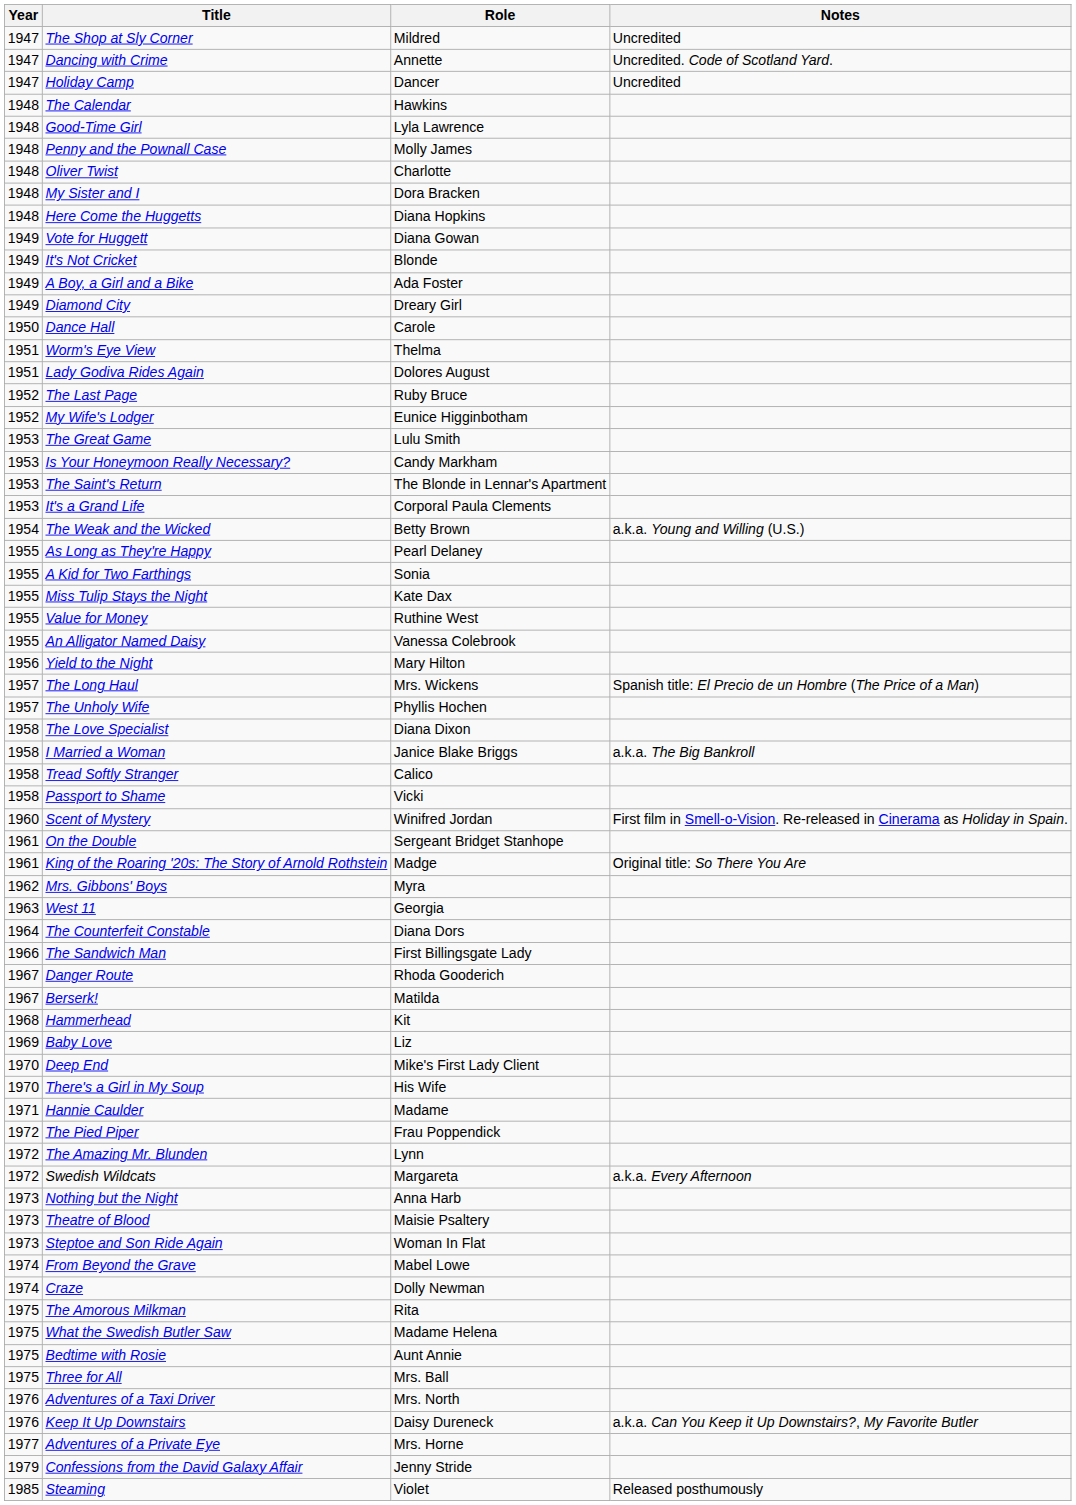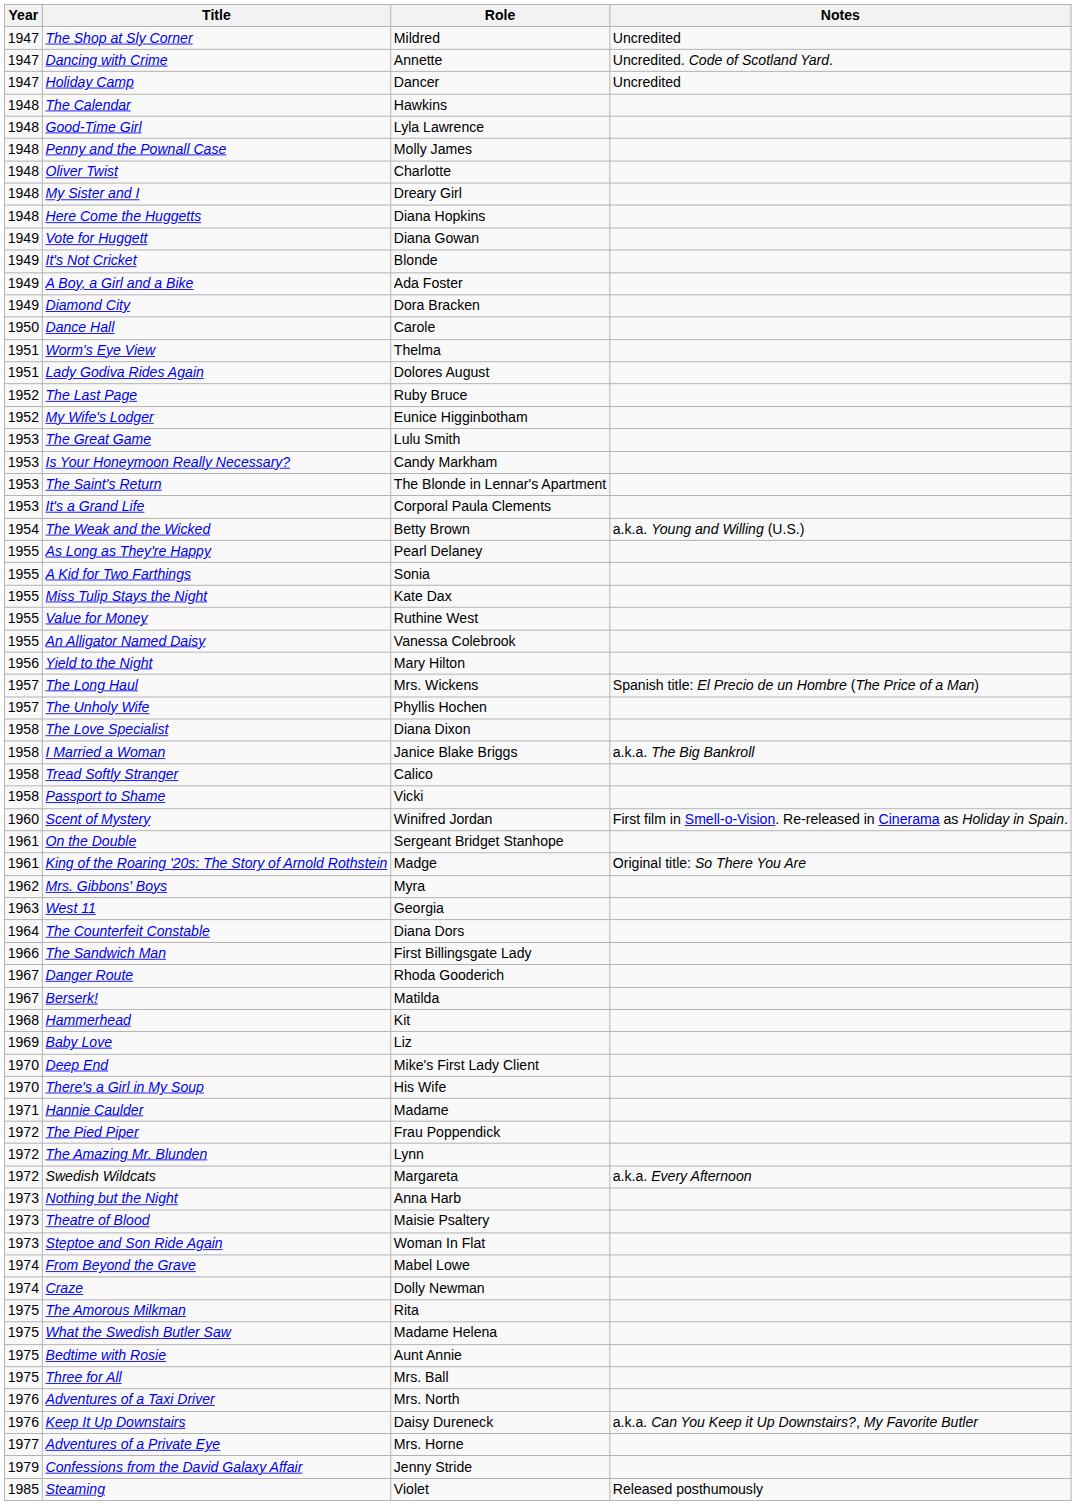 <table class="wikitable sortable">
 <tr>
 <th>Year</th>
 <th>Title</th>
 <th>Role</th>
 <th>Notes</th>
 </tr>
 <tr>
 <td>1947</td>
 <td><em><a href='#'>The Shop at Sly Corner</a></em></td>
 <td>Mildred</td>
 <td>Uncredited</td>
 </tr>
 <tr>
 <td>1947</td>
 <td><em><a href='#'>Dancing with Crime</a></em></td>
 <td>Annette</td>
 <td>Uncredited.  <em>Code of Scotland Yard</em>.</td>
 </tr>
 <tr>
 <td>1947</td>
 <td><em><a href='#'>Holiday Camp</a></em></td>
 <td>Dancer</td>
 <td>Uncredited</td>
 </tr>
 <tr>
 <td>1948</td>
 <td><em><a href='#'>The Calendar</a></em></td>
 <td>Hawkins</td>
 <td></td>
 </tr>
 <tr>
 <td>1948</td>
 <td><em><a href='#'>Good-Time Girl</a></em></td>
 <td>Lyla Lawrence</td>
 <td></td>
 </tr>
 <tr>
 <td>1948</td>
 <td><em><a href='#'>Penny and the Pownall Case</a></em></td>
 <td>Molly James</td>
 <td></td>
 </tr>
 <tr>
 <td>1948</td>
 <td><em><a href='#'>Oliver Twist</a></em></td>
 <td>Charlotte</td>
 <td></td>
 </tr>
 <tr>
 <td>1948</td>
 <td><em><a href='#'>My Sister and I</a></em></td>
-<td>Dora Bracken</td>
+<td>Dreary Girl</td>
 <td></td>
 </tr>
 <tr>
 <td>1948</td>
 <td><em><a href='#'>Here Come the Huggetts</a></em></td>
 <td>Diana Hopkins</td>
 <td></td>
 </tr>
 <tr>
 <td>1949</td>
 <td><em><a href='#'>Vote for Huggett</a></em></td>
 <td>Diana Gowan</td>
 <td></td>
 </tr>
 <tr>
 <td>1949</td>
 <td><em><a href='#'>It's Not Cricket</a></em></td>
 <td>Blonde</td>
 <td></td>
 </tr>
 <tr>
 <td>1949</td>
 <td><em><a href='#'>A Boy, a Girl and a Bike</a></em></td>
 <td>Ada Foster</td>
 <td></td>
 </tr>
 <tr>
 <td>1949</td>
 <td><em><a href='#'>Diamond City</a></em></td>
-<td>Dreary Girl</td>
+<td>Dora Bracken</td>
 <td></td>
 </tr>
 <tr>
 <td>1950</td>
 <td><em><a href='#'>Dance Hall</a></em></td>
 <td>Carole</td>
 <td></td>
 </tr>
 <tr>
 <td>1951</td>
 <td><em><a href='#'>Worm's Eye View</a></em></td>
 <td>Thelma</td>
 <td></td>
 </tr>
 <tr>
 <td>1951</td>
 <td><em><a href='#'>Lady Godiva Rides Again</a></em></td>
 <td>Dolores August</td>
 <td></td>
 </tr>
 <tr>
 <td>1952</td>
 <td><em><a href='#'>The Last Page</a></em></td>
 <td>Ruby Bruce</td>
 <td></td>
 </tr>
 <tr>
 <td>1952</td>
 <td><em><a href='#'>My Wife's Lodger</a></em></td>
 <td>Eunice Higginbotham</td>
 <td></td>
 </tr>
 <tr>
 <td>1953</td>
 <td><em><a href='#'>The Great Game</a></em></td>
 <td>Lulu Smith</td>
 <td></td>
 </tr>
 <tr>
 <td>1953</td>
 <td><em><a href='#'>Is Your Honeymoon Really Necessary?</a></em></td>
 <td>Candy Markham</td>
 <td></td>
 </tr>
 <tr>
 <td>1953</td>
 <td><em><a href='#'>The Saint's Return</a></em></td>
 <td>The Blonde in Lennar's Apartment</td>
 <td></td>
 </tr>
 <tr>
 <td>1953</td>
 <td><em><a href='#'>It's a Grand Life</a></em></td>
 <td>Corporal Paula Clements</td>
 <td></td>
 </tr>
 <tr>
 <td>1954</td>
 <td><em><a href='#'>The Weak and the Wicked</a></em></td>
 <td>Betty Brown</td>
 <td>a.k.a. <em>Young and Willing</em> (U.S.)</td>
 </tr>
 <tr>
 <td>1955</td>
 <td><em><a href='#'>As Long as They're Happy</a></em></td>
 <td>Pearl Delaney</td>
 <td></td>
 </tr>
 <tr>
 <td>1955</td>
 <td><em><a href='#'>A Kid for Two Farthings</a></em></td>
 <td>Sonia</td>
 <td></td>
 </tr>
 <tr>
 <td>1955</td>
 <td><em><a href='#'>Miss Tulip Stays the Night</a></em></td>
 <td>Kate Dax</td>
 <td></td>
 </tr>
 <tr>
 <td>1955</td>
 <td><em><a href='#'>Value for Money</a></em></td>
 <td>Ruthine West</td>
 <td></td>
 </tr>
 <tr>
 <td>1955</td>
 <td><em><a href='#'>An Alligator Named Daisy</a></em></td>
 <td>Vanessa Colebrook</td>
 <td></td>
 </tr>
 <tr>
 <td>1956</td>
 <td><em><a href='#'>Yield to the Night</a></em></td>
 <td>Mary Hilton</td>
 <td></td>
 </tr>
 <tr>
 <td>1957</td>
 <td><em><a href='#'>The Long Haul</a></em></td>
 <td>Mrs. Wickens</td>
 <td>Spanish title: <em>El Precio de un Hombre</em> (<em>The Price of a Man</em>)</td>
 </tr>
 <tr>
 <td>1957</td>
 <td><em><a href='#'>The Unholy Wife</a></em></td>
 <td>Phyllis Hochen</td>
 <td></td>
 </tr>
 <tr>
 <td>1958</td>
 <td><em><a href='#'>The Love Specialist</a></em></td>
 <td>Diana Dixon</td>
 <td></td>
 </tr>
 <tr>
 <td>1958</td>
 <td><em><a href='#'>I Married a Woman</a></em></td>
 <td>Janice Blake Briggs</td>
 <td>a.k.a. <em>The Big Bankroll</em></td>
 </tr>
 <tr>
 <td>1958</td>
 <td><em><a href='#'>Tread Softly Stranger</a></em></td>
 <td>Calico</td>
 <td></td>
 </tr>
 <tr>
 <td>1958</td>
 <td><em><a href='#'>Passport to Shame</a></em></td>
 <td>Vicki</td>
 <td></td>
 </tr>
 <tr>
 <td>1960</td>
 <td><em><a href='#'>Scent of Mystery</a></em></td>
 <td>Winifred Jordan</td>
 <td>First film in <a href='#'>Smell-o-Vision</a>. Re-released in <a href='#'>Cinerama</a> as <em>Holiday in Spain</em>.</td>
 </tr>
 <tr>
 <td>1961</td>
 <td><em><a href='#'>On the Double</a></em></td>
 <td>Sergeant Bridget Stanhope</td>
 <td></td>
 </tr>
 <tr>
 <td>1961</td>
 <td><em><a href='#'>King of the Roaring '20s: The Story of Arnold Rothstein</a></em></td>
 <td>Madge</td>
 <td>Original title: <em>So There You Are</em></td>
 </tr>
 <tr>
 <td>1962</td>
 <td><em><a href='#'>Mrs. Gibbons' Boys</a></em></td>
 <td>Myra</td>
 <td></td>
 </tr>
 <tr>
 <td>1963</td>
 <td><em><a href='#'>West 11</a></em></td>
 <td>Georgia</td>
 <td></td>
 </tr>
 <tr>
 <td>1964</td>
 <td><em><a href='#'>The Counterfeit Constable</a></em></td>
 <td>Diana Dors</td>
 <td></td>
 </tr>
 <tr>
 <td>1966</td>
 <td><em><a href='#'>The Sandwich Man</a></em></td>
 <td>First Billingsgate Lady</td>
 <td></td>
 </tr>
 <tr>
 <td>1967</td>
 <td><em><a href='#'>Danger Route</a></em></td>
 <td>Rhoda Gooderich</td>
 <td></td>
 </tr>
 <tr>
 <td>1967</td>
 <td><em><a href='#'>Berserk!</a></em></td>
 <td>Matilda</td>
 <td></td>
 </tr>
 <tr>
 <td>1968</td>
 <td><em><a href='#'>Hammerhead</a></em></td>
 <td>Kit</td>
 <td></td>
 </tr>
 <tr>
 <td>1969</td>
 <td><em><a href='#'>Baby Love</a></em></td>
 <td>Liz</td>
 <td></td>
 </tr>
 <tr>
 <td>1970</td>
 <td><em><a href='#'>Deep End</a></em></td>
 <td>Mike's First Lady Client</td>
 <td></td>
 </tr>
 <tr>
 <td>1970</td>
 <td><em><a href='#'>There's a Girl in My Soup</a></em></td>
 <td>His Wife</td>
 <td></td>
 </tr>
 <tr>
 <td>1971</td>
 <td><em><a href='#'>Hannie Caulder</a></em></td>
 <td>Madame</td>
 <td></td>
 </tr>
 <tr>
 <td>1972</td>
 <td><em><a href='#'>The Pied Piper</a></em></td>
 <td>Frau Poppendick</td>
 <td></td>
 </tr>
 <tr>
 <td>1972</td>
 <td><em><a href='#'>The Amazing Mr. Blunden</a></em></td>
 <td>Lynn</td>
 <td></td>
 </tr>
 <tr>
 <td>1972</td>
 <td><em>Swedish Wildcats</em></td>
 <td>Margareta</td>
 <td>a.k.a. <em>Every Afternoon</em></td>
 </tr>
 <tr>
 <td>1973</td>
 <td><em><a href='#'>Nothing but the Night</a></em></td>
 <td>Anna Harb</td>
 <td></td>
 </tr>
 <tr>
 <td>1973</td>
 <td><em><a href='#'>Theatre of Blood</a></em></td>
 <td>Maisie Psaltery</td>
 <td></td>
 </tr>
 <tr>
 <td>1973</td>
 <td><em><a href='#'>Steptoe and Son Ride Again</a></em></td>
 <td>Woman In Flat</td>
 <td></td>
 </tr>
 <tr>
 <td>1974</td>
 <td><em><a href='#'>From Beyond the Grave</a></em></td>
 <td>Mabel Lowe</td>
 <td></td>
 </tr>
 <tr>
 <td>1974</td>
 <td><em><a href='#'>Craze</a></em></td>
 <td>Dolly Newman</td>
 <td></td>
 </tr>
 <tr>
 <td>1975</td>
 <td><em><a href='#'>The Amorous Milkman</a></em></td>
 <td>Rita</td>
 <td></td>
 </tr>
 <tr>
 <td>1975</td>
 <td><em><a href='#'>What the Swedish Butler Saw</a></em></td>
 <td>Madame Helena</td>
 <td></td>
 </tr>
 <tr>
 <td>1975</td>
 <td><em><a href='#'>Bedtime with Rosie</a></em></td>
 <td>Aunt Annie</td>
 <td></td>
 </tr>
 <tr>
 <td>1975</td>
 <td><em><a href='#'>Three for All</a></em></td>
 <td>Mrs. Ball</td>
 <td></td>
 </tr>
 <tr>
 <td>1976</td>
 <td><em><a href='#'>Adventures of a Taxi Driver</a></em></td>
 <td>Mrs. North</td>
 <td></td>
 </tr>
 <tr>
 <td>1976</td>
 <td><em><a href='#'>Keep It Up Downstairs</a></em></td>
 <td>Daisy Dureneck</td>
 <td>a.k.a. <em>Can You Keep it Up Downstairs?</em>, <em>My Favorite Butler</em></td>
 </tr>
 <tr>
 <td>1977</td>
 <td><em><a href='#'>Adventures of a Private Eye</a></em></td>
 <td>Mrs. Horne</td>
 <td></td>
 </tr>
 <tr>
 <td>1979</td>
 <td><em><a href='#'>Confessions from the David Galaxy Affair</a></em></td>
 <td>Jenny Stride</td>
 <td></td>
 </tr>
 <tr>
 <td>1985</td>
 <td><em><a href='#'>Steaming</a></em></td>
 <td>Violet</td>
 <td>Released posthumously</td>
 </tr>
 </table>
